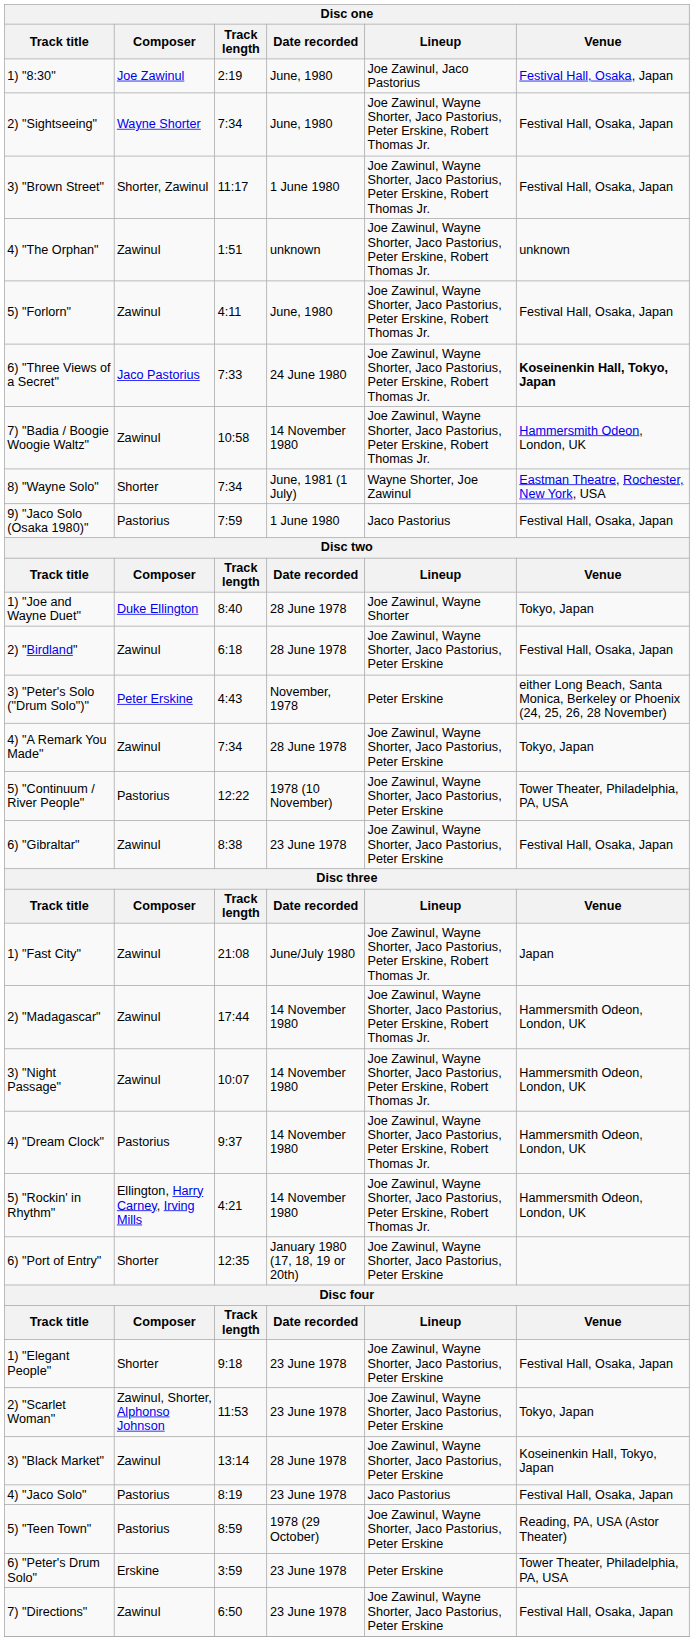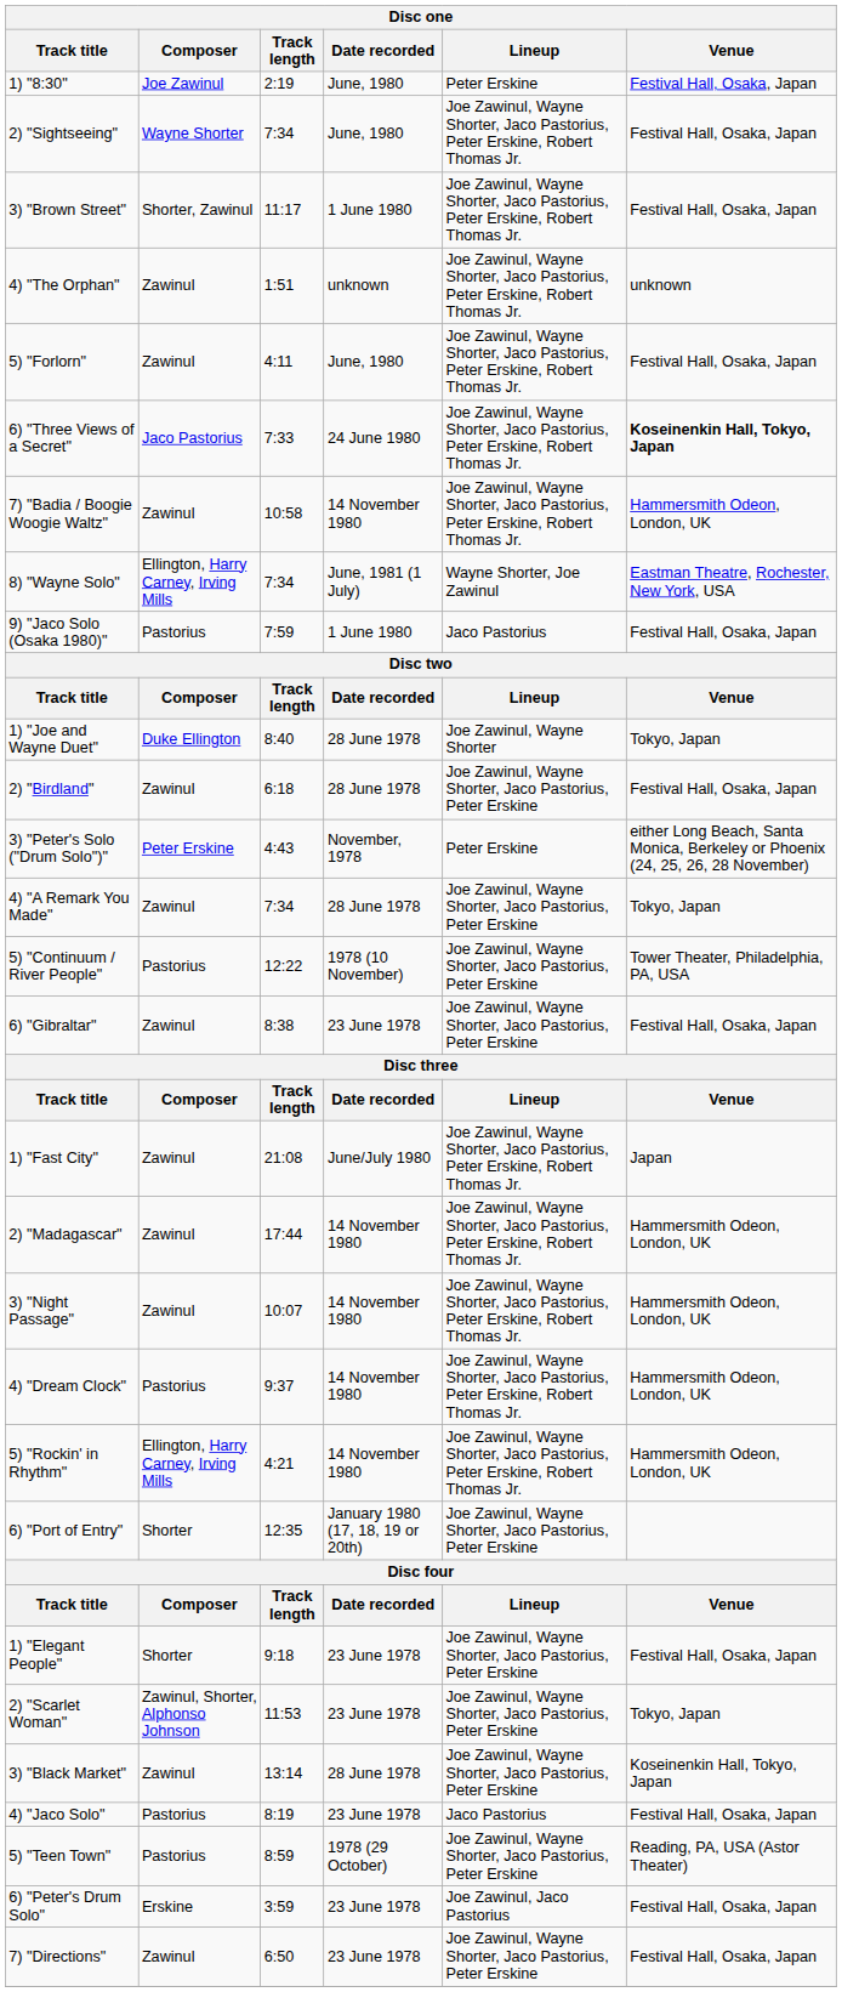 <table class="wikitable">
 <tr>
 <th colspan=6><strong>Disc one</strong></th>
 </tr>
 <tr --->
 <th><strong>Track title</strong></th>
 <th><strong>Composer</strong></th>
 <th><strong>Track length</strong></th>
 <th><strong>Date recorded</strong></th>
 <th><strong>Lineup</strong></th>
 <th><strong>Venue</strong></th>
 </tr>
 <tr --->
 <td>1) "8:30"</td>
 <td><a href='#'>Joe Zawinul</a></td>
 <td>2:19</td>
 <td>June, 1980</td>
-<td>Joe Zawinul, Jaco Pastorius</td>
+<td>Peter Erskine</td>
 <td><a href='#'>Festival Hall, Osaka</a>, Japan</td>
 </tr>
 <tr --->
 <td>2) "Sightseeing"</td>
 <td><a href='#'>Wayne Shorter</a></td>
 <td>7:34</td>
 <td>June, 1980</td>
 <td>Joe Zawinul, Wayne Shorter, Jaco Pastorius, Peter Erskine, Robert Thomas Jr.</td>
 <td>Festival Hall, Osaka, Japan</td>
 </tr>
 <tr --->
 <td>3) "Brown Street"</td>
 <td>Shorter, Zawinul</td>
 <td>11:17</td>
 <td>1 June 1980</td>
 <td>Joe Zawinul, Wayne Shorter, Jaco Pastorius, Peter Erskine, Robert Thomas Jr.</td>
 <td>Festival Hall, Osaka, Japan</td>
 </tr>
 <tr --->
 <td>4) "The Orphan"</td>
 <td>Zawinul</td>
 <td>1:51</td>
 <td>unknown</td>
 <td>Joe Zawinul, Wayne Shorter, Jaco Pastorius, Peter Erskine, Robert Thomas Jr.</td>
 <td>unknown</td>
 </tr>
 <tr --->
 <td>5) "Forlorn"</td>
 <td>Zawinul</td>
 <td>4:11</td>
 <td>June, 1980</td>
 <td>Joe Zawinul, Wayne Shorter, Jaco Pastorius, Peter Erskine, Robert Thomas Jr.</td>
 <td>Festival Hall, Osaka, Japan</td>
 </tr>
 <tr --->
 <td>6) "Three Views of a Secret"</td>
 <td><a href='#'>Jaco Pastorius</a></td>
 <td>7:33</td>
 <td>24 June 1980</td>
 <td>Joe Zawinul, Wayne Shorter, Jaco Pastorius, Peter Erskine, Robert Thomas Jr.</td>
 <td><strong>Koseinenkin Hall, Tokyo, Japan</strong></td>
 </tr>
 <tr --->
 <td>7) "Badia / Boogie Woogie Waltz"</td>
 <td>Zawinul</td>
 <td>10:58</td>
 <td>14 November 1980</td>
 <td>Joe Zawinul, Wayne Shorter, Jaco Pastorius, Peter Erskine, Robert Thomas Jr.</td>
 <td><a href='#'>Hammersmith Odeon</a>, London, UK</td>
 </tr>
 <tr --->
 <td>8) "Wayne Solo"</td>
-<td>Shorter</td>
+<td>Ellington, <a href='#'>Harry Carney</a>, <a href='#'>Irving Mills</a></td>
 <td>7:34</td>
 <td>June, 1981 (1 July)</td>
 <td>Wayne Shorter, Joe Zawinul</td>
 <td><a href='#'>Eastman Theatre</a>, <a href='#'>Rochester, New York</a>, USA</td>
 </tr>
 <tr --->
 <td>9) "Jaco Solo (Osaka 1980)"</td>
 <td>Pastorius</td>
 <td>7:59</td>
 <td>1 June 1980</td>
 <td>Jaco Pastorius</td>
 <td>Festival Hall, Osaka, Japan</td>
 </tr>
 <tr --->
 <th colspan=6><strong>Disc two</strong></th>
 </tr>
 <tr --->
 <th><strong>Track title</strong></th>
 <th><strong>Composer</strong></th>
 <th><strong>Track length</strong></th>
 <th><strong>Date recorded</strong></th>
 <th><strong>Lineup</strong></th>
 <th><strong>Venue</strong></th>
 </tr>
 <tr --->
 <td>1) "Joe and Wayne Duet"</td>
 <td><a href='#'>Duke Ellington</a></td>
 <td>8:40</td>
 <td>28 June 1978</td>
 <td>Joe Zawinul, Wayne Shorter</td>
 <td>Tokyo, Japan</td>
 </tr>
 <tr --->
 <td>2) "<a href='#'>Birdland</a>"</td>
 <td>Zawinul</td>
 <td>6:18</td>
 <td>28 June 1978</td>
 <td>Joe Zawinul, Wayne Shorter, Jaco Pastorius, Peter Erskine</td>
 <td>Festival Hall, Osaka, Japan</td>
 </tr>
 <tr --->
 <td>3) "Peter's Solo ("Drum Solo")"</td>
 <td><a href='#'>Peter Erskine</a></td>
 <td>4:43</td>
 <td>November, 1978</td>
 <td>Peter Erskine</td>
 <td>either Long Beach, Santa Monica, Berkeley or Phoenix (24, 25, 26, 28 November)</td>
 </tr>
 <tr --->
 <td>4) "A Remark You Made"</td>
 <td>Zawinul</td>
 <td>7:34</td>
 <td>28 June 1978</td>
 <td>Joe Zawinul, Wayne Shorter, Jaco Pastorius, Peter Erskine</td>
 <td>Tokyo, Japan</td>
 </tr>
 <tr --->
 <td>5) "Continuum / River People"</td>
 <td>Pastorius</td>
 <td>12:22</td>
 <td>1978 (10 November)</td>
 <td>Joe Zawinul, Wayne Shorter, Jaco Pastorius, Peter Erskine</td>
 <td>Tower Theater, Philadelphia, PA, USA</td>
 </tr>
 <tr --->
 <td>6) "Gibraltar"</td>
 <td>Zawinul</td>
 <td>8:38</td>
 <td>23 June 1978</td>
 <td>Joe Zawinul, Wayne Shorter, Jaco Pastorius, Peter Erskine</td>
 <td>Festival Hall, Osaka, Japan</td>
 </tr>
 <tr --->
 <th colspan=6><strong>Disc three</strong></th>
 </tr>
 <tr --->
 <th><strong>Track title</strong></th>
 <th><strong>Composer</strong></th>
 <th><strong>Track length</strong></th>
 <th><strong>Date recorded</strong></th>
 <th><strong>Lineup</strong></th>
 <th><strong>Venue</strong></th>
 </tr>
 <tr --->
 <td>1) "Fast City"</td>
 <td>Zawinul</td>
 <td>21:08</td>
 <td>June/July 1980</td>
 <td>Joe Zawinul, Wayne Shorter, Jaco Pastorius, Peter Erskine, Robert Thomas Jr.</td>
 <td>Japan</td>
 </tr>
 <tr --->
 <td>2) "Madagascar"</td>
 <td>Zawinul</td>
 <td>17:44</td>
 <td>14 November 1980</td>
 <td>Joe Zawinul, Wayne Shorter, Jaco Pastorius, Peter Erskine, Robert Thomas Jr.</td>
 <td>Hammersmith Odeon, London, UK</td>
 </tr>
 <tr --->
 <td>3) "Night Passage"</td>
 <td>Zawinul</td>
 <td>10:07</td>
 <td>14 November 1980</td>
 <td>Joe Zawinul, Wayne Shorter, Jaco Pastorius, Peter Erskine, Robert Thomas Jr.</td>
 <td>Hammersmith Odeon, London, UK</td>
 </tr>
 <tr --->
 <td>4) "Dream Clock"</td>
 <td>Pastorius</td>
 <td>9:37</td>
 <td>14 November 1980</td>
 <td>Joe Zawinul, Wayne Shorter, Jaco Pastorius, Peter Erskine, Robert Thomas Jr.</td>
 <td>Hammersmith Odeon, London, UK</td>
 </tr>
 <tr --->
 <td>5) "Rockin' in Rhythm"</td>
 <td>Ellington, <a href='#'>Harry Carney</a>, <a href='#'>Irving Mills</a></td>
 <td>4:21</td>
 <td>14 November 1980</td>
 <td>Joe Zawinul, Wayne Shorter, Jaco Pastorius, Peter Erskine, Robert Thomas Jr.</td>
 <td>Hammersmith Odeon, London, UK</td>
 </tr>
 <tr --->
 <td>6) "Port of Entry"</td>
 <td>Shorter</td>
 <td>12:35</td>
 <td>January 1980 (17, 18, 19 or 20th)</td>
 <td>Joe Zawinul, Wayne Shorter, Jaco Pastorius, Peter Erskine</td>
 <td></td>
 </tr>
 <tr --->
 <th colspan=6><strong>Disc four</strong></th>
 </tr>
 <tr --->
 <th><strong>Track title</strong></th>
 <th><strong>Composer</strong></th>
 <th><strong>Track length</strong></th>
 <th><strong>Date recorded</strong></th>
 <th><strong>Lineup</strong></th>
 <th><strong>Venue</strong></th>
 </tr>
 <tr --->
 <td>1) "Elegant People"</td>
 <td>Shorter</td>
 <td>9:18</td>
 <td>23 June 1978</td>
 <td>Joe Zawinul, Wayne Shorter, Jaco Pastorius, Peter Erskine</td>
 <td>Festival Hall, Osaka, Japan</td>
 </tr>
 <tr --->
 <td>2) "Scarlet Woman"</td>
 <td>Zawinul, Shorter, <a href='#'>Alphonso Johnson</a></td>
 <td>11:53</td>
 <td>23 June 1978</td>
 <td>Joe Zawinul, Wayne Shorter, Jaco Pastorius, Peter Erskine</td>
 <td>Tokyo, Japan</td>
 </tr>
 <tr --->
 <td>3) "Black Market"</td>
 <td>Zawinul</td>
 <td>13:14</td>
 <td>28 June 1978</td>
 <td>Joe Zawinul, Wayne Shorter, Jaco Pastorius, Peter Erskine</td>
 <td>Koseinenkin Hall, Tokyo, Japan</td>
 </tr>
 <tr --->
 <td>4) "Jaco Solo"</td>
 <td>Pastorius</td>
 <td>8:19</td>
 <td>23 June 1978</td>
 <td>Jaco Pastorius</td>
 <td>Festival Hall, Osaka, Japan</td>
 </tr>
 <tr --->
 <td>5) "Teen Town"</td>
 <td>Pastorius</td>
 <td>8:59</td>
 <td>1978 (29 October)</td>
 <td>Joe Zawinul, Wayne Shorter, Jaco Pastorius, Peter Erskine</td>
 <td>Reading, PA, USA (Astor Theater)</td>
 </tr>
 <tr --->
 <td>6) "Peter's Drum Solo"</td>
 <td>Erskine</td>
 <td>3:59</td>
 <td>23 June 1978</td>
-<td>Peter Erskine</td>
-<td>Tower Theater, Philadelphia, PA, USA</td>
+<td>Joe Zawinul, Jaco Pastorius</td>
+<td>Festival Hall, Osaka, Japan</td>
 </tr>
 <tr --->
 <td>7) "Directions"</td>
 <td>Zawinul</td>
 <td>6:50</td>
 <td>23 June 1978</td>
 <td>Joe Zawinul, Wayne Shorter, Jaco Pastorius, Peter Erskine</td>
 <td>Festival Hall, Osaka, Japan</td>
 </tr>
 <tr --->
 </tr>
 </table>
